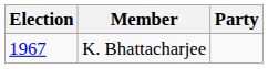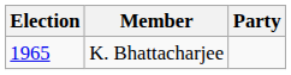 <table class="wikitable sortable">
 <tr>
 <th>Election</th>
 <th>Member</th>
 <th colspan=2>Party</th>
 </tr>
 <tr>
-<td><a href='#'>1967</a></td>
+<td><a href='#'>1965</a></td>
 <td>K. Bhattacharjee</td>
 <td></td>
 </tr>
 </table>
